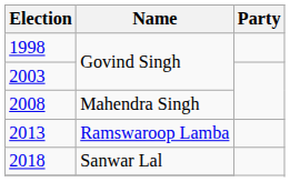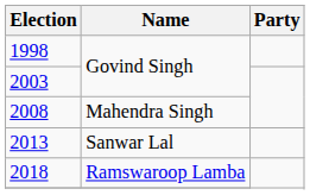 <table class="wikitable sortable">
 <tr>
 <th>Election</th>
 <th>Name</th>
 <th colspan=2>Party</th>
 </tr>
 <tr>
 <td><a href='#'>1998</a></td>
 <td rowspan=2>Govind Singh</td>
 <td></td>
 </tr>
 <tr>
 <td><a href='#'>2003</a></td>
 </tr>
 <tr>
 <td><a href='#'>2008</a></td>
 <td>Mahendra Singh</td>
 </tr>
 <tr>
 <td><a href='#'>2013</a></td>
-<td><a href='#'>Ramswaroop Lamba</a></td>
+<td>Sanwar Lal</td>
 <td></td>
 </tr>
 <tr>
 <td><a href='#'>2018</a></td>
-<td>Sanwar Lal</td>
+<td><a href='#'>Ramswaroop Lamba</a></td>
 </tr>
 <tr>
 </tr>
 </table>
